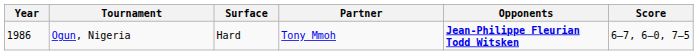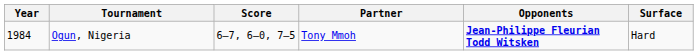 <table class="sortable wikitable" style=font-size:97%>
 <tr>
 <th width=50>Year</th>
 <th width=200>Tournament</th>
-<th width=75>Surface</th>
+<th width=100>Score</th>
 <th width=200>Partner</th>
 <th width=200>Opponents</th>
-<th width=100>Score</th>
+<th width=75>Surface</th>
 </tr>
 <tr>
-<td>1986</td>
+<td>1984</td>
 <td><a href='#'>Ogun</a>, Nigeria</td>
-<td>Hard</td>
+<td>6–7, 6–0, 7–5</td>
 <td> <a href='#'>Tony Mmoh</a></td>
 <td><strong> <a href='#'>Jean-Philippe Fleurian</a><br> <a href='#'>Todd Witsken</a></strong></td>
-<td>6–7, 6–0, 7–5</td>
+<td>Hard</td>
 </tr>
 </table>
